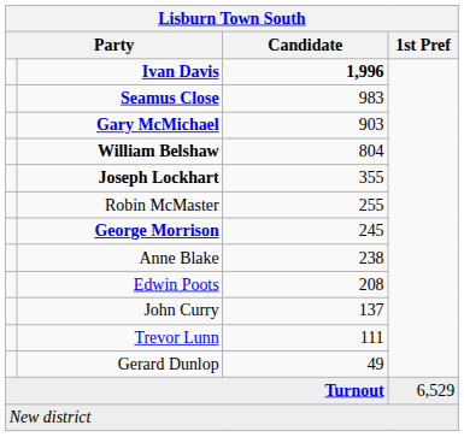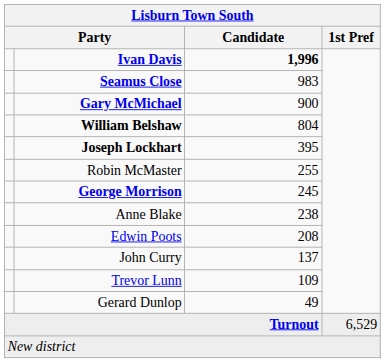 <table class="wikitable">
 <tr>
 <th colspan="4" align="center"><a href='#'>Lisburn Town South</a></th>
 </tr>
 <tr>
 <th colspan="2" align="center" width=200>Party</th>
 <th width=150>Candidate</th>
 <th width=60>1st Pref</th>
 </tr>
 <tr>
 <td></td>
 <td align="right"><strong><a href='#'>Ivan Davis</a></strong></td>
 <td align="right"><strong>1,996</strong></td>
 </tr>
 <tr>
 <td></td>
 <td align="right"><strong><a href='#'>Seamus Close</a></strong></td>
 <td align="right">983</td>
 </tr>
 <tr>
 <td></td>
 <td align="right"><strong><a href='#'>Gary McMichael</a></strong></td>
-<td align="right">903</td>
+<td align="right">900</td>
 </tr>
 <tr>
 <td></td>
 <td align="right"><strong>William Belshaw</strong></td>
 <td align="right">804</td>
 </tr>
 <tr>
 <td></td>
 <td align="right"><strong>Joseph Lockhart</strong></td>
-<td align="right">355</td>
+<td align="right">395</td>
 </tr>
 <tr>
 <td></td>
 <td align="right">Robin McMaster</td>
 <td align="right">255</td>
 </tr>
 <tr>
 <td></td>
 <td align="right"><strong><a href='#'>George Morrison</a></strong></td>
 <td align="right">245</td>
 </tr>
 <tr>
 <td></td>
 <td align="right">Anne Blake</td>
 <td align="right">238</td>
 </tr>
 <tr>
 <td></td>
 <td align="right"><a href='#'>Edwin Poots</a></td>
 <td align="right">208</td>
 </tr>
 <tr>
 <td></td>
 <td align="right">John Curry</td>
 <td align="right">137</td>
 </tr>
 <tr>
 <td></td>
 <td align="right"><a href='#'>Trevor Lunn</a></td>
-<td align="right">111</td>
+<td align="right">109</td>
 </tr>
 <tr>
 <td></td>
 <td align="right">Gerard Dunlop</td>
 <td align="right">49</td>
 </tr>
 <tr bgcolor="EEEEEE">
 <td colspan=3 align="right"><strong><a href='#'>Turnout</a></strong></td>
 <td align="right">6,529</td>
 </tr>
 <tr>
 <td colspan=4 bgcolor="EEEEEE"><em>New district</em></td>
 </tr>
 </table>
